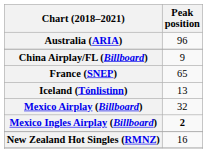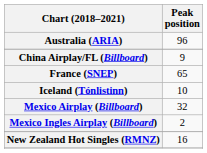 <table class="wikitable sortable plainrowheaders" style="text-align:center">
 <tr>
 <th scope="col">Chart (2018–2021)</th>
 <th scope="col">Peak<br>position</th>
 </tr>
 <tr>
 <th scope="row">Australia (<a href='#'>ARIA</a>)</th>
 <td>96</td>
 </tr>
 <tr>
 </tr>
 <tr>
 </tr>
 <tr>
 </tr>
 <tr>
 </tr>
 <tr>
 </tr>
 <tr>
 </tr>
 <tr>
 <th scope="row">China Airplay/FL (<em><a href='#'>Billboard</a></em>)</th>
 <td>9</td>
 </tr>
 <tr>
 <th scope="row">France (<a href='#'>SNEP</a>)</th>
 <td>65</td>
 </tr>
 <tr>
 <th scope="row">Iceland (<a href='#'>Tónlistinn</a>)</th>
-<td>13</td>
+<td>10</td>
 </tr>
 <tr>
 <th scope="row"><a href='#'>Mexico Airplay</a> (<em><a href='#'>Billboard</a></em>)</th>
 <td>32</td>
 </tr>
 <tr>
 <th scope="row"><a href='#'>Mexico Ingles Airplay</a> (<em><a href='#'>Billboard</a></em>)</th>
-<td><strong>2</strong></td>
+<td>2</td>
 </tr>
 <tr>
 </tr>
 <tr>
 </tr>
 <tr>
 <th scope="row">New Zealand Hot Singles (<a href='#'>RMNZ</a>)</th>
 <td>16</td>
 </tr>
 <tr>
 </tr>
 <tr>
 </tr>
 <tr>
 </tr>
 <tr>
 </tr>
 <tr>
 </tr>
 <tr>
 </tr>
 <tr>
 </tr>
 <tr>
 </tr>
 </table>
